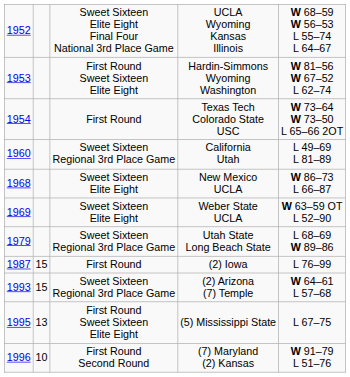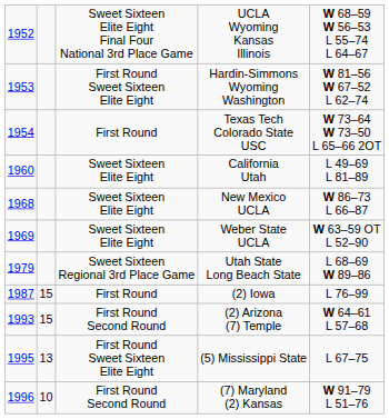 <table class="wikitable">
 <tr align="center">
 <td><a href='#'>1952</a></td>
 <td></td>
 <td>Sweet Sixteen<br>Elite Eight<br>Final Four<br>National 3rd Place Game</td>
 <td>UCLA<br>Wyoming<br>Kansas<br>Illinois</td>
 <td><strong>W</strong> 68–59<br><strong>W</strong> 56–53<br>L 55–74<br>L 64–67</td>
 </tr>
 <tr align="center">
 <td><a href='#'>1953</a></td>
 <td></td>
 <td>First Round<br>Sweet Sixteen<br>Elite Eight</td>
 <td>Hardin-Simmons<br>Wyoming<br>Washington</td>
 <td><strong>W</strong> 81–56<br><strong>W</strong> 67–52<br>L 62–74</td>
 </tr>
 <tr align="center">
 <td><a href='#'>1954</a></td>
 <td></td>
 <td>First Round</td>
 <td>Texas Tech<br>Colorado State<br>USC</td>
 <td><strong>W</strong> 73–64<br><strong>W</strong> 73–50<br>L 65–66 2OT</td>
 </tr>
 <tr align="center">
 <td><a href='#'>1960</a></td>
 <td></td>
-<td>Sweet Sixteen<br>Regional 3rd Place Game</td>
+<td>Sweet Sixteen<br>Elite Eight</td>
 <td>California<br>Utah</td>
 <td>L 49–69<br>L 81–89</td>
 </tr>
 <tr align="center">
 <td><a href='#'>1968</a></td>
 <td></td>
 <td>Sweet Sixteen<br>Elite Eight</td>
 <td>New Mexico<br>UCLA</td>
 <td><strong>W</strong> 86–73<br>L 66–87</td>
 </tr>
 <tr align="center">
 <td><a href='#'>1969</a></td>
 <td></td>
 <td>Sweet Sixteen<br>Elite Eight</td>
 <td>Weber State<br>UCLA</td>
 <td><strong>W</strong> 63–59 OT<br>L 52–90</td>
 </tr>
 <tr align="center">
 <td><a href='#'>1979</a></td>
 <td></td>
 <td>Sweet Sixteen<br>Regional 3rd Place Game</td>
 <td>Utah State<br>Long Beach State</td>
 <td>L 68–69<br><strong>W</strong> 89–86</td>
 </tr>
 <tr align="center">
 <td><a href='#'>1987</a></td>
 <td>15</td>
 <td>First Round</td>
 <td>(2) Iowa</td>
 <td>L 76–99</td>
 </tr>
 <tr align="center">
 <td><a href='#'>1993</a></td>
 <td>15</td>
-<td>Sweet Sixteen<br>Regional 3rd Place Game</td>
+<td>First Round<br>Second Round</td>
 <td>(2) Arizona<br>(7) Temple</td>
 <td><strong>W</strong> 64–61<br>L 57–68</td>
 </tr>
 <tr align="center">
 <td><a href='#'>1995</a></td>
 <td>13</td>
 <td>First Round<br>Sweet Sixteen<br>Elite Eight</td>
 <td>(5) Mississippi State</td>
 <td>L 67–75</td>
 </tr>
 <tr align="center">
 <td><a href='#'>1996</a></td>
 <td>10</td>
 <td>First Round<br>Second Round</td>
 <td>(7) Maryland<br>(2) Kansas</td>
 <td><strong>W</strong> 91–79<br>L 51–76</td>
 </tr>
 </table>
